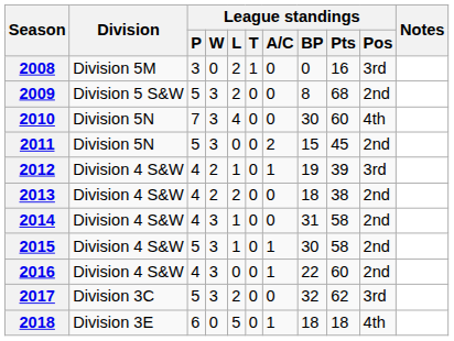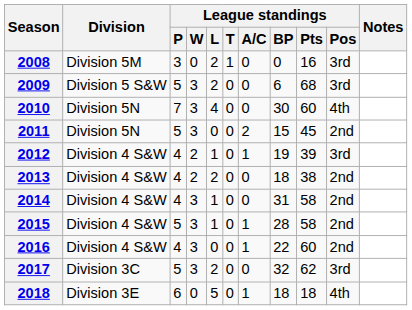 <table class="wikitable sortable">
 <tr>
 <th scope="col" rowspan="2">Season</th>
 <th scope="col" rowspan="2">Division</th>
 <th scope="col" colspan="8">League standings</th>
 <th scope="col" rowspan="2">Notes</th>
 </tr>
 <tr>
 <th scope="col">P</th>
 <th scope="col">W</th>
 <th scope="col">L</th>
 <th scope="col">T</th>
 <th scope="col">A/C</th>
 <th scope="col">BP</th>
 <th scope="col">Pts</th>
 <th scope="col">Pos</th>
 </tr>
 <tr>
 <th scope="row"><a href='#'>2008</a></th>
 <td>Division 5M</td>
 <td>3</td>
 <td>0</td>
 <td>2</td>
 <td>1</td>
 <td>0</td>
 <td>0</td>
 <td>16</td>
 <td>3rd</td>
 <td style="background: white;"></td>
 </tr>
 <tr>
 <th scope="row"><a href='#'>2009</a></th>
 <td>Division 5 S&W</td>
 <td>5</td>
 <td>3</td>
 <td>2</td>
 <td>0</td>
 <td>0</td>
-<td>8</td>
+<td>6</td>
 <td>68</td>
-<td>2nd</td>
+<td>3rd</td>
 <td style="background: white;"></td>
 </tr>
 <tr>
 <th scope="row"><a href='#'>2010</a></th>
 <td>Division 5N</td>
 <td>7</td>
 <td>3</td>
 <td>4</td>
 <td>0</td>
 <td>0</td>
 <td>30</td>
 <td>60</td>
 <td>4th</td>
 <td style="background: white;"></td>
 </tr>
 <tr>
 <th scope="row"><a href='#'>2011</a></th>
 <td>Division 5N</td>
 <td>5</td>
 <td>3</td>
 <td>0</td>
 <td>0</td>
 <td>2</td>
 <td>15</td>
 <td>45</td>
 <td>2nd</td>
 <td style="background: white;"></td>
 </tr>
 <tr>
 <th scope="row"><a href='#'>2012</a></th>
 <td>Division 4 S&W</td>
 <td>4</td>
 <td>2</td>
 <td>1</td>
 <td>0</td>
 <td>1</td>
 <td>19</td>
 <td>39</td>
 <td>3rd</td>
 <td style="background: white;"></td>
 </tr>
 <tr>
 <th scope="row"><a href='#'>2013</a></th>
 <td>Division 4 S&W</td>
 <td>4</td>
 <td>2</td>
 <td>2</td>
 <td>0</td>
 <td>0</td>
 <td>18</td>
 <td>38</td>
 <td>2nd</td>
 <td style="background: white;"></td>
 </tr>
 <tr>
 <th scope="row"><a href='#'>2014</a></th>
 <td>Division 4 S&W</td>
 <td>4</td>
 <td>3</td>
 <td>1</td>
 <td>0</td>
 <td>0</td>
 <td>31</td>
 <td>58</td>
 <td>2nd</td>
 <td style="background: white;"></td>
 </tr>
 <tr>
 <th scope="row"><a href='#'>2015</a></th>
 <td>Division 4 S&W</td>
 <td>5</td>
 <td>3</td>
 <td>1</td>
 <td>0</td>
 <td>1</td>
-<td>30</td>
+<td>28</td>
 <td>58</td>
 <td>2nd</td>
 <td style="background: white;"></td>
 </tr>
 <tr>
 <th scope="row"><a href='#'>2016</a></th>
 <td>Division 4 S&W</td>
 <td>4</td>
 <td>3</td>
 <td>0</td>
 <td>0</td>
 <td>1</td>
 <td>22</td>
 <td>60</td>
 <td>2nd</td>
 <td style="background: white;"></td>
 </tr>
 <tr>
 <th scope="row"><a href='#'>2017</a></th>
 <td>Division 3C</td>
 <td>5</td>
 <td>3</td>
 <td>2</td>
 <td>0</td>
 <td>0</td>
 <td>32</td>
 <td>62</td>
 <td>3rd</td>
 <td style="background: white;"></td>
 </tr>
 <tr>
 <th scope="row"><a href='#'>2018</a></th>
 <td>Division 3E</td>
 <td>6</td>
 <td>0</td>
 <td>5</td>
 <td>0</td>
 <td>1</td>
 <td>18</td>
 <td>18</td>
 <td>4th</td>
 <td style="background: white;"></td>
 </tr>
 </table>
